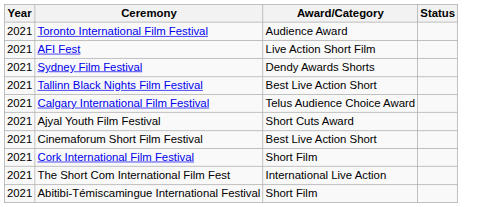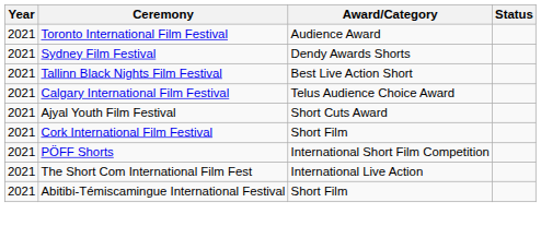 <table class="wikitable">
 <tr>
 <th>Year</th>
 <th>Ceremony</th>
 <th>Award/Category</th>
 <th>Status</th>
 </tr>
 <tr>
 <td>2021</td>
 <td><a href='#'>Toronto International Film Festival</a></td>
 <td>Audience Award</td>
-<td></td>
-</tr>
-<tr>
-<td>2021</td>
-<td><a href='#'>AFI Fest</a></td>
-<td>Live Action Short Film</td>
 <td></td>
 </tr>
 <tr>
 <td>2021</td>
 <td><a href='#'>Sydney Film Festival</a></td>
 <td>Dendy Awards Shorts</td>
 <td></td>
 </tr>
 <tr>
 <td>2021</td>
 <td><a href='#'>Tallinn Black Nights Film Festival</a></td>
 <td>Best Live Action Short</td>
 <td></td>
 </tr>
 <tr>
 <td>2021</td>
 <td><a href='#'>Calgary International Film Festival</a></td>
 <td>Telus Audience Choice Award</td>
 <td></td>
 </tr>
 <tr>
 <td>2021</td>
 <td>Ajyal Youth Film Festival</td>
 <td>Short Cuts Award</td>
 <td></td>
 </tr>
 <tr>
 <td>2021</td>
-<td>Cinemaforum Short Film Festival</td>
-<td>Best Live Action Short</td>
+<td><a href='#'>Cork International Film Festival</a></td>
+<td>Short Film</td>
 <td></td>
 </tr>
 <tr>
 <td>2021</td>
-<td><a href='#'>Cork International Film Festival</a></td>
-<td>Short Film</td>
+<td><a href='#'>PÖFF Shorts</a></td>
+<td>International Short Film Competition</td>
 <td></td>
 </tr>
 <tr>
 <td>2021</td>
 <td>The Short Com International Film Fest</td>
 <td>International Live Action</td>
 <td></td>
 </tr>
 <tr>
 <td>2021</td>
 <td>Abitibi-Témiscamingue International Festival</td>
 <td>Short Film</td>
 <td></td>
 </tr>
 </table>
